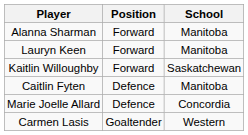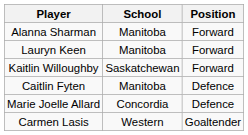 <table class="wikitable sortable" style="font-size: 95%;text-align: center;">
 <tr>
 <th>Player</th>
+<th>School</th>
 <th>Position</th>
-<th>School</th>
 </tr>
 <tr>
 <td>Alanna Sharman</td>
+<td>Manitoba</td>
 <td>Forward</td>
-<td>Manitoba</td>
 </tr>
 <tr>
 <td>Lauryn Keen</td>
+<td>Manitoba</td>
 <td>Forward</td>
-<td>Manitoba</td>
 </tr>
 <tr>
 <td>Kaitlin Willoughby</td>
+<td>Saskatchewan</td>
 <td>Forward</td>
-<td>Saskatchewan</td>
 </tr>
 <tr>
 <td>Caitlin Fyten</td>
+<td>Manitoba</td>
 <td>Defence</td>
-<td>Manitoba</td>
 </tr>
 <tr>
 <td>Marie Joelle Allard</td>
+<td>Concordia</td>
 <td>Defence</td>
-<td>Concordia</td>
 </tr>
 <tr>
 <td>Carmen Lasis</td>
+<td>Western</td>
 <td>Goaltender</td>
-<td>Western</td>
 </tr>
 </table>
